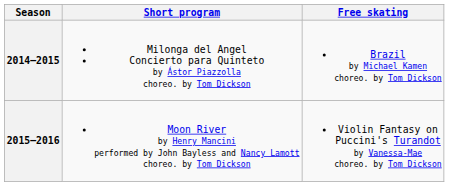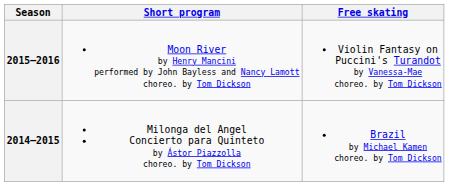 <table class=wikitable style=text-align:center>
 <tr>
 <th>Season</th>
 <th><a href='#'>Short program</a></th>
 <th><a href='#'>Free skating</a></th>
 </tr>
 <tr>
+<th>2015–2016 <br></th>
+<td><br><ul><li><a href='#'>Moon River</a> <br><small> by <a href='#'>Henry Mancini</a> <br> performed by John Bayless and <a href='#'>Nancy Lamott</a> <br> choreo. by <a href='#'>Tom Dickson</a> </small></li></ul></td>
+<td><br><ul><li>Violin Fantasy on <br> Puccini's <a href='#'>Turandot</a> <br><small> by <a href='#'>Vanessa-Mae</a> <br> choreo. by <a href='#'>Tom Dickson</a> </small></li></ul></td>
+</tr>
+<tr>
 <th>2014–2015 <br></th>
 <td><br><ul><li>Milonga del Angel</li><li>Concierto para Quinteto <br><small> by <a href='#'>Ástor Piazzolla</a> <br> choreo. by <a href='#'>Tom Dickson</a> </small></li></ul></td>
 <td><br><ul><li><a href='#'>Brazil</a> <br><small> by <a href='#'>Michael Kamen</a> <br> choreo. by <a href='#'>Tom Dickson</a> </small></li></ul></td>
 </tr>
-<tr>
-<th>2015–2016 <br></th>
-<td><br><ul><li><a href='#'>Moon River</a> <br><small> by <a href='#'>Henry Mancini</a> <br> performed by John Bayless and <a href='#'>Nancy Lamott</a> <br> choreo. by <a href='#'>Tom Dickson</a> </small></li></ul></td>
-<td><br><ul><li>Violin Fantasy on <br> Puccini's <a href='#'>Turandot</a> <br><small> by <a href='#'>Vanessa-Mae</a> <br> choreo. by <a href='#'>Tom Dickson</a> </small></li></ul></td>
-</tr>
 </table>
